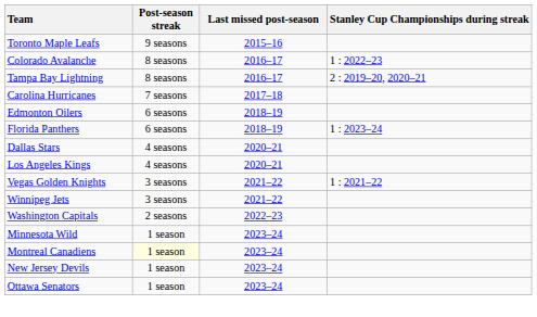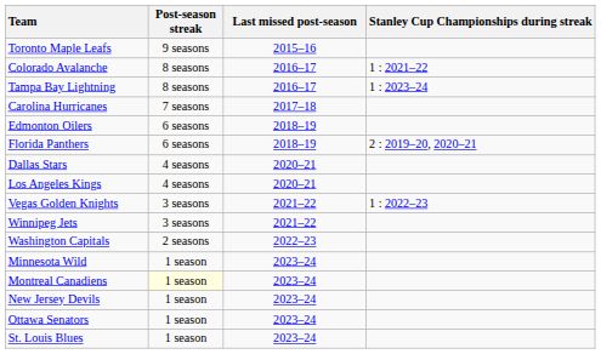 <table class="wikitable sortable" style="text-align:center">
 <tr>
 <th style="text-align:left" width="180pt">Team</th>
 <th width="90pt">Post-season streak</th>
 <th width="180pt">Last missed post-season</th>
 <th class="unsortable">Stanley Cup Championships during streak</th>
 </tr>
 <tr>
 <td align="left"><a href='#'>Toronto Maple Leafs</a></td>
 <td>9 seasons</td>
 <td><a href='#'>2015–16</a></td>
 <td></td>
 </tr>
 <tr>
 <td align="left"><a href='#'>Colorado Avalanche</a></td>
 <td>8 seasons</td>
 <td><a href='#'>2016–17</a></td>
-<td align="left">1 : <a href='#'>2022–23</a></td>
+<td align="left">1 : <a href='#'>2021–22</a></td>
 </tr>
 <tr>
 <td align="left"><a href='#'>Tampa Bay Lightning</a></td>
 <td>8 seasons</td>
 <td><a href='#'>2016–17</a></td>
-<td align="left">2 : <a href='#'>2019–20</a>, <a href='#'>2020–21</a></td>
+<td align="left">1 : <a href='#'>2023–24</a></td>
 </tr>
 <tr>
 <td align="left"><a href='#'>Carolina Hurricanes</a></td>
 <td>7 seasons</td>
 <td><a href='#'>2017–18</a></td>
 <td></td>
 </tr>
 <tr>
 <td align="left"><a href='#'>Edmonton Oilers</a></td>
 <td>6 seasons</td>
 <td><a href='#'>2018–19</a></td>
 <td></td>
 </tr>
 <tr>
 <td align="left"><a href='#'>Florida Panthers</a></td>
 <td>6 seasons</td>
 <td><a href='#'>2018–19</a></td>
-<td align="left">1 : <a href='#'>2023–24</a></td>
+<td align="left">2 : <a href='#'>2019–20</a>, <a href='#'>2020–21</a></td>
 </tr>
 <tr>
 <td align="left"><a href='#'>Dallas Stars</a></td>
 <td>4 seasons</td>
 <td><a href='#'>2020–21</a></td>
 <td></td>
 </tr>
 <tr>
 <td align="left"><a href='#'>Los Angeles Kings</a></td>
 <td>4 seasons</td>
 <td><a href='#'>2020–21</a></td>
 <td></td>
 </tr>
 <tr>
 <td align="left"><a href='#'>Vegas Golden Knights</a></td>
 <td>3 seasons</td>
 <td><a href='#'>2021–22</a></td>
-<td align="left">1 : <a href='#'>2021–22</a></td>
+<td align="left">1 : <a href='#'>2022–23</a></td>
 </tr>
 <tr>
 <td align="left"><a href='#'>Winnipeg Jets</a></td>
 <td>3 seasons</td>
 <td><a href='#'>2021–22</a></td>
 <td></td>
 </tr>
 <tr>
 <td align="left"><a href='#'>Washington Capitals</a></td>
 <td>2 seasons</td>
 <td><a href='#'>2022–23</a></td>
 <td></td>
 </tr>
 <tr>
 <td align="left"><a href='#'>Minnesota Wild</a></td>
 <td>1 season</td>
 <td><a href='#'>2023–24</a></td>
 <td></td>
 </tr>
 <tr>
 <td align="left"><a href='#'>Montreal Canadiens</a></td>
 <td style="background: lightyellow;">1 season</td>
 <td><a href='#'>2023–24</a></td>
 <td></td>
 </tr>
 <tr>
 <td align="left"><a href='#'>New Jersey Devils</a></td>
 <td>1 season</td>
 <td><a href='#'>2023–24</a></td>
 <td></td>
 </tr>
 <tr>
 <td align="left"><a href='#'>Ottawa Senators</a></td>
 <td>1 season</td>
 <td><a href='#'>2023–24</a></td>
 <td></td>
 </tr>
+<tr>
+<td align="left"><a href='#'>St. Louis Blues</a></td>
+<td>1 season</td>
+<td><a href='#'>2023–24</a></td>
+<td></td>
+</tr>
 </table>
